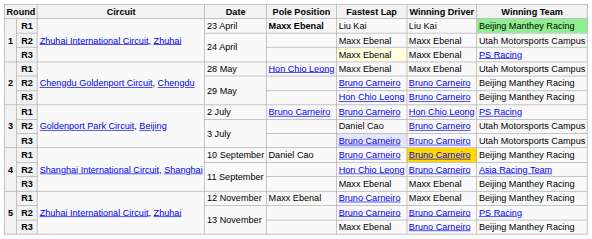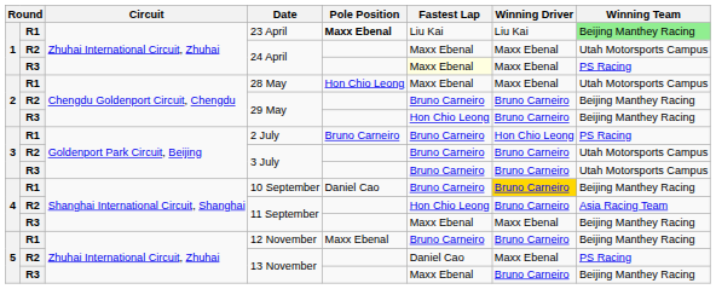 <table class="wikitable" style="font-size: 85%">
 <tr>
 <th colspan=2>Round</th>
 <th>Circuit</th>
 <th>Date</th>
 <th>Pole Position</th>
 <th>Fastest Lap</th>
 <th>Winning Driver</th>
 <th>Winning Team</th>
 </tr>
 <tr>
 <th rowspan=3>1</th>
 <th>R1</th>
 <td rowspan=3><a href='#'>Zhuhai International Circuit</a>, <a href='#'>Zhuhai</a></td>
 <td>23 April</td>
 <td><strong> Maxx Ebenal</strong></td>
 <td> Liu Kai</td>
 <td> Liu Kai</td>
 <td style="background: lightgreen;"> Beijing Manthey Racing</td>
 </tr>
 <tr>
 <th>R2</th>
 <td rowspan=2>24 April</td>
 <td></td>
 <td> Maxx Ebenal</td>
 <td> Maxx Ebenal</td>
 <td> Utah Motorsports Campus</td>
 </tr>
 <tr>
 <th>R3</th>
 <td></td>
 <td style="background: lightyellow;"> Maxx Ebenal</td>
 <td> Maxx Ebenal</td>
 <td> <a href='#'>PS Racing</a></td>
 </tr>
 <tr>
 <th rowspan=3>2</th>
 <th>R1</th>
 <td rowspan=3><a href='#'>Chengdu Goldenport Circuit</a>, <a href='#'>Chengdu</a></td>
 <td>28 May</td>
 <td> <a href='#'>Hon Chio Leong</a></td>
 <td> Maxx Ebenal</td>
 <td> Maxx Ebenal</td>
 <td nowrap> Utah Motorsports Campus</td>
 </tr>
 <tr>
 <th>R2</th>
 <td rowspan=2>29 May</td>
 <td></td>
 <td> <a href='#'>Bruno Carneiro</a></td>
 <td> <a href='#'>Bruno Carneiro</a></td>
 <td> Beijing Manthey Racing</td>
 </tr>
 <tr>
 <th>R3</th>
 <td></td>
 <td> <a href='#'>Hon Chio Leong</a></td>
 <td> <a href='#'>Bruno Carneiro</a></td>
 <td> Beijing Manthey Racing</td>
 </tr>
 <tr>
 <th rowspan=3>3</th>
 <th>R1</th>
 <td rowspan=3><a href='#'>Goldenport Park Circuit</a>, <a href='#'>Beijing</a></td>
 <td>2 July</td>
 <td nowrap> <a href='#'>Bruno Carneiro</a></td>
 <td> <a href='#'>Bruno Carneiro</a></td>
 <td> <a href='#'>Hon Chio Leong</a></td>
 <td> <a href='#'>PS Racing</a></td>
 </tr>
 <tr>
 <th>R2</th>
 <td rowspan=2>3 July</td>
 <td></td>
-<td> Daniel Cao</td>
+<td> <a href='#'>Bruno Carneiro</a></td>
 <td> <a href='#'>Bruno Carneiro</a></td>
 <td> Utah Motorsports Campus</td>
 </tr>
 <tr>
 <th>R3</th>
 <td></td>
-<td style="background: lavender;"> <a href='#'>Bruno Carneiro</a></td>
+<td> <a href='#'>Bruno Carneiro</a></td>
 <td> <a href='#'>Bruno Carneiro</a></td>
 <td> Utah Motorsports Campus</td>
 </tr>
 <tr>
 <th rowspan=3>4</th>
 <th>R1</th>
 <td rowspan=3 nowrap><a href='#'>Shanghai International Circuit</a>, <a href='#'>Shanghai</a></td>
 <td nowrap>10 September</td>
 <td> Daniel Cao</td>
 <td> <a href='#'>Bruno Carneiro</a></td>
 <td style="background: gold;"> <a href='#'>Bruno Carneiro</a></td>
 <td> Beijing Manthey Racing</td>
 </tr>
 <tr>
 <th>R2</th>
 <td rowspan=2>11 September</td>
 <td></td>
 <td> <a href='#'>Hon Chio Leong</a></td>
 <td> <a href='#'>Bruno Carneiro</a></td>
 <td> <a href='#'>Asia Racing Team</a></td>
 </tr>
 <tr>
 <th>R3</th>
 <td></td>
 <td> Maxx Ebenal</td>
 <td> Maxx Ebenal</td>
 <td> Beijing Manthey Racing</td>
 </tr>
 <tr>
 <th rowspan=3>5</th>
 <th>R1</th>
 <td rowspan=3><a href='#'>Zhuhai International Circuit</a>, <a href='#'>Zhuhai</a></td>
 <td>12 November</td>
 <td> Maxx Ebenal</td>
 <td> <a href='#'>Bruno Carneiro</a></td>
-<td> Maxx Ebenal</td>
+<td> <a href='#'>Bruno Carneiro</a></td>
 <td> Beijing Manthey Racing</td>
 </tr>
 <tr>
 <th>R2</th>
 <td rowspan=2>13 November</td>
 <td></td>
-<td> <a href='#'>Bruno Carneiro</a></td>
-<td> <a href='#'>Bruno Carneiro</a></td>
+<td> Daniel Cao</td>
+<td> Maxx Ebenal</td>
 <td> <a href='#'>PS Racing</a></td>
 </tr>
 <tr>
 <th>R3</th>
 <td></td>
 <td> Maxx Ebenal</td>
 <td> <a href='#'>Bruno Carneiro</a></td>
 <td> Beijing Manthey Racing</td>
 </tr>
 </table>
